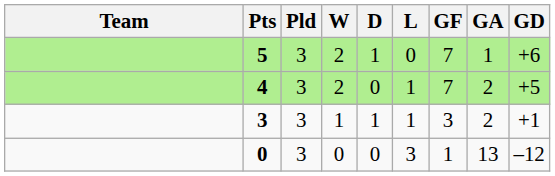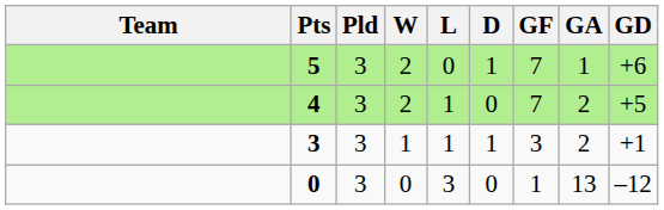 <table class="wikitable" style="text-align:center;">
 <tr>
 <th width=175>Team</th>
 <th width=20  abbr="Points">Pts</th>
 <th width=20  abbr="Played">Pld</th>
 <th width=20  abbr="Won">W</th>
+<th width=20  abbr="Lost">L</th>
 <th width=20  abbr="Drawn">D</th>
-<th width=20  abbr="Lost">L</th>
 <th width=20  abbr="Goals for">GF</th>
 <th width=20  abbr="Goals against">GA</th>
 <th width=24  abbr="Goal difference">GD</th>
 </tr>
 <tr style="background: #B0EE90;">
 <td align=left></td>
 <td><strong>5</strong></td>
 <td>3</td>
 <td>2</td>
+<td>0</td>
 <td>1</td>
-<td>0</td>
 <td>7</td>
 <td>1</td>
 <td>+6</td>
 </tr>
 <tr style="background: #B0EE90;">
 <td align=left></td>
 <td><strong>4</strong></td>
 <td>3</td>
 <td>2</td>
+<td>1</td>
 <td>0</td>
-<td>1</td>
 <td>7</td>
 <td>2</td>
 <td>+5</td>
 </tr>
 <tr>
 <td align=left></td>
 <td><strong>3</strong></td>
 <td>3</td>
 <td>1</td>
 <td>1</td>
 <td>1</td>
 <td>3</td>
 <td>2</td>
 <td>+1</td>
 </tr>
 <tr>
 <td align=left></td>
 <td><strong>0</strong></td>
 <td>3</td>
 <td>0</td>
+<td>3</td>
 <td>0</td>
-<td>3</td>
 <td>1</td>
 <td>13</td>
 <td>–12</td>
 </tr>
 </table>
